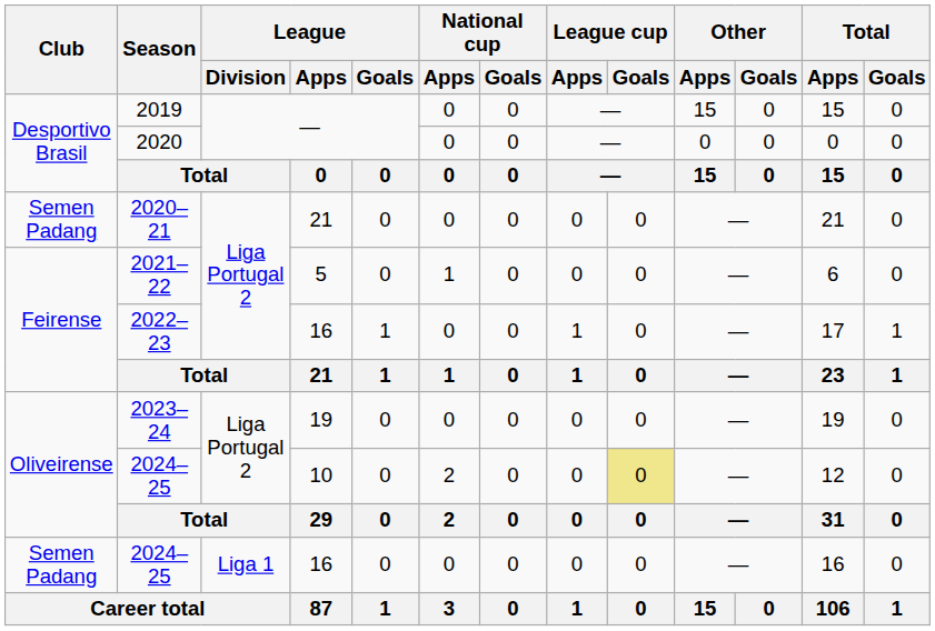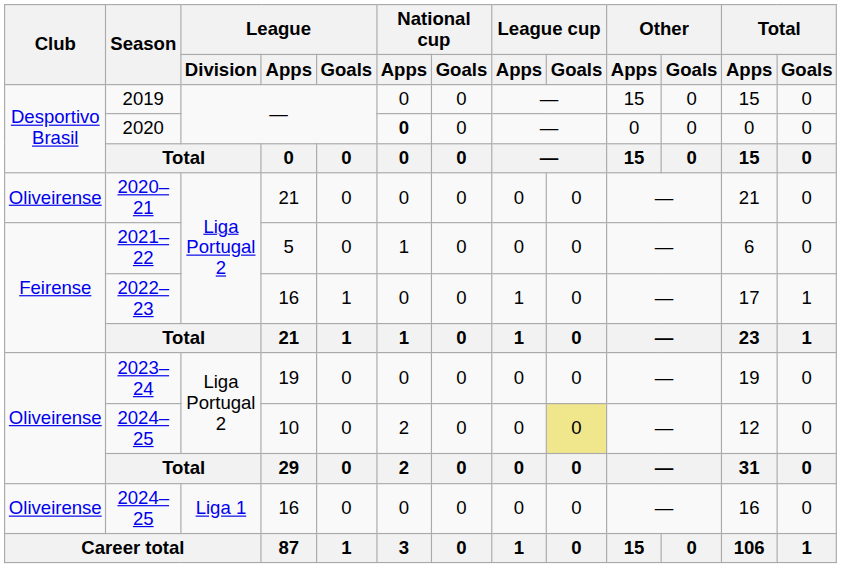 <table class="wikitable" style="text-align: center">
 <tr>
 <th rowspan="2">Club</th>
 <th rowspan="2">Season</th>
 <th colspan="3">League</th>
 <th colspan="2">National cup</th>
 <th colspan="2">League cup</th>
 <th colspan="2">Other</th>
 <th colspan="2">Total</th>
 </tr>
 <tr>
 <th>Division</th>
 <th>Apps</th>
 <th>Goals</th>
 <th>Apps</th>
 <th>Goals</th>
 <th>Apps</th>
 <th>Goals</th>
 <th>Apps</th>
 <th>Goals</th>
 <th>Apps</th>
 <th>Goals</th>
 </tr>
 <tr>
 <td rowspan="3"><a href='#'>Desportivo Brasil</a></td>
 <td>2019</td>
 <td rowspan="2" colspan="3">—</td>
 <td>0</td>
 <td>0</td>
 <td colspan="2">—</td>
 <td>15</td>
 <td>0</td>
 <td>15</td>
 <td>0</td>
 </tr>
 <tr>
 <td>2020</td>
-<td>0</td>
+<td><strong>0</strong></td>
 <td>0</td>
 <td colspan="2">—</td>
 <td>0</td>
 <td>0</td>
 <td>0</td>
 <td>0</td>
 </tr>
 <tr>
 <th colspan="2"><strong>Total</strong></th>
 <th>0</th>
 <th>0</th>
 <th>0</th>
 <th>0</th>
 <th colspan="2">—</th>
 <th>15</th>
 <th>0</th>
 <th>15</th>
 <th>0</th>
 </tr>
 <tr>
-<td rowspan="1"><a href='#'>Semen Padang</a></td>
+<td><a href='#'>Oliveirense</a></td>
 <td><a href='#'>2020–21</a></td>
 <td rowspan="3"><a href='#'>Liga Portugal 2</a></td>
 <td>21</td>
 <td>0</td>
 <td>0</td>
 <td>0</td>
 <td>0</td>
 <td>0</td>
 <td colspan="2">—</td>
 <td>21</td>
 <td>0</td>
 </tr>
 <tr>
 <td rowspan="3"><a href='#'>Feirense</a></td>
 <td><a href='#'>2021–22</a></td>
 <td>5</td>
 <td>0</td>
 <td>1</td>
 <td>0</td>
 <td>0</td>
 <td>0</td>
 <td colspan="2">—</td>
 <td>6</td>
 <td>0</td>
 </tr>
 <tr>
 <td><a href='#'>2022–23</a></td>
 <td>16</td>
 <td>1</td>
 <td>0</td>
 <td>0</td>
 <td>1</td>
 <td>0</td>
 <td colspan="2">—</td>
 <td>17</td>
 <td>1</td>
 </tr>
 <tr>
 <th colspan="2">Total</th>
 <th>21</th>
 <th>1</th>
 <th>1</th>
 <th>0</th>
 <th>1</th>
 <th>0</th>
 <th colspan="2">—</th>
 <th>23</th>
 <th>1</th>
 </tr>
 <tr>
 <td rowspan="3"><a href='#'>Oliveirense</a></td>
 <td><a href='#'>2023–24</a></td>
 <td rowspan="2">Liga Portugal 2</td>
 <td>19</td>
 <td>0</td>
 <td>0</td>
 <td>0</td>
 <td>0</td>
 <td>0</td>
 <td colspan="2">—</td>
 <td>19</td>
 <td>0</td>
 </tr>
 <tr>
 <td><a href='#'>2024–25</a></td>
 <td>10</td>
 <td>0</td>
 <td>2</td>
 <td>0</td>
 <td>0</td>
 <td style="background: khaki;">0</td>
 <td colspan="2">—</td>
 <td>12</td>
 <td>0</td>
 </tr>
 <tr>
 <th colspan="2">Total</th>
 <th>29</th>
 <th>0</th>
 <th>2</th>
 <th>0</th>
 <th>0</th>
 <th>0</th>
 <th colspan="2">—</th>
 <th>31</th>
 <th>0</th>
 </tr>
 <tr>
-<td rowspan="1"><a href='#'>Semen Padang</a></td>
+<td><a href='#'>Oliveirense</a></td>
 <td><a href='#'>2024–25</a></td>
 <td rowspan="1"><a href='#'>Liga 1</a></td>
 <td>16</td>
 <td>0</td>
 <td>0</td>
 <td>0</td>
 <td>0</td>
 <td>0</td>
 <td colspan="2">—</td>
 <td>16</td>
 <td>0</td>
 </tr>
 <tr>
 <th colspan="3"><strong>Career total</strong></th>
 <th>87</th>
 <th>1</th>
 <th>3</th>
 <th>0</th>
 <th>1</th>
 <th>0</th>
 <th>15</th>
 <th>0</th>
 <th>106</th>
 <th>1</th>
 </tr>
 </table>
